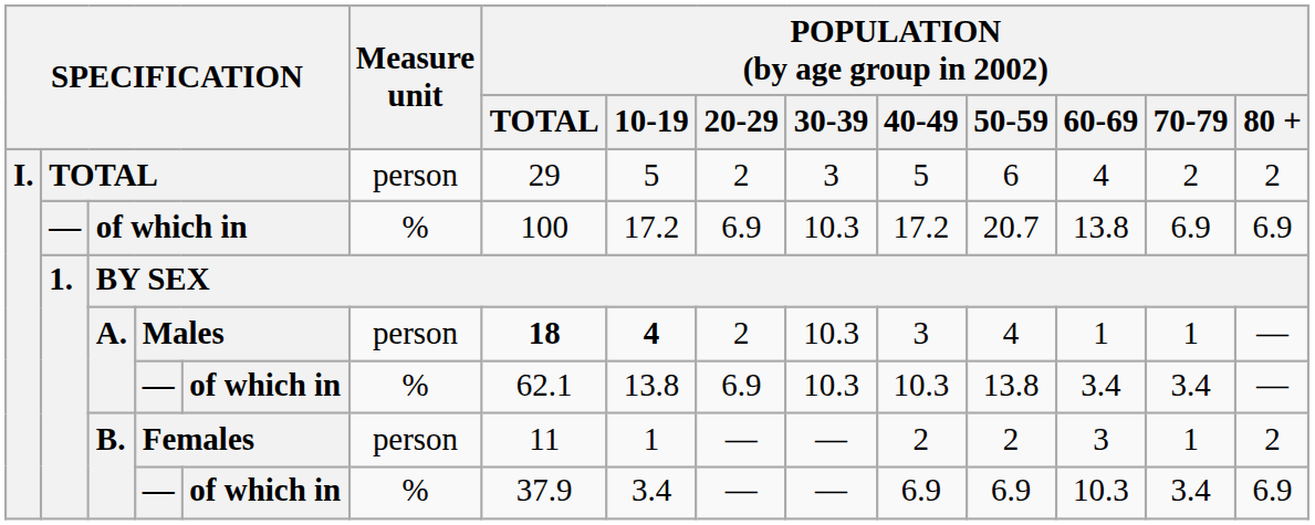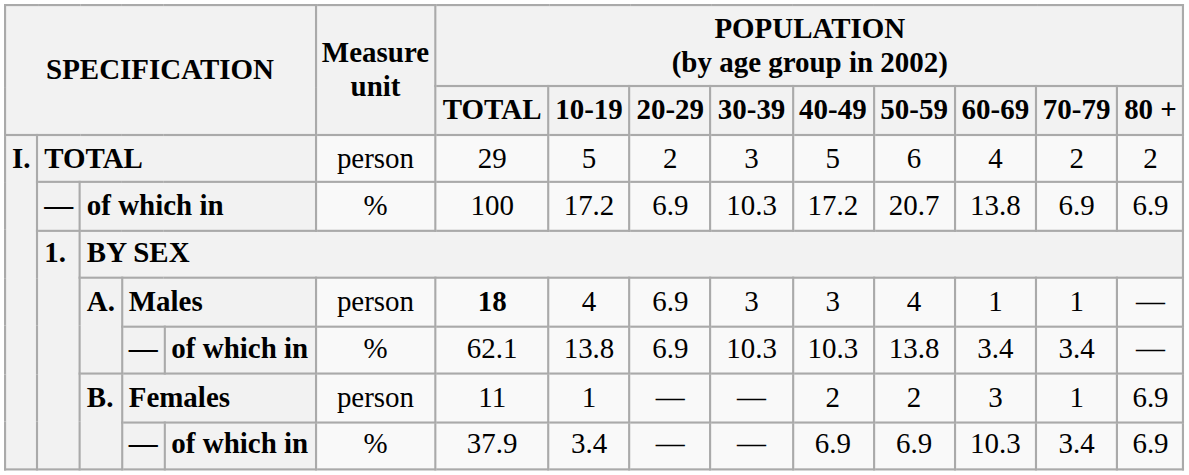 <table class="wikitable" style="font-size:85%; text-align:center">
 <tr>
 <th rowspan="2" colspan="5">SPECIFICATION</th>
 <th rowspan="2">Measure<br> unit</th>
 <th colspan="9" rowspan="1">POPULATION<br> (by age group in 2002)</th>
 </tr>
 <tr>
 <th>TOTAL</th>
 <th>10-19</th>
 <th>20-29</th>
 <th>30-39</th>
 <th>40-49</th>
 <th>50-59</th>
 <th>60-69</th>
 <th>70-79</th>
 <th>80 +</th>
 </tr>
 <tr>
 <th style="text-align:left" valign="top" rowspan="7">I.</th>
 <th style="text-align:left" colspan="4">TOTAL</th>
 <td>person</td>
 <td>29</td>
 <td>5</td>
 <td>2</td>
 <td>3</td>
 <td>5</td>
 <td>6</td>
 <td>4</td>
 <td>2</td>
 <td>2</td>
 </tr>
 <tr>
 <th style="text-align:left" valign="top">—</th>
 <th style="text-align:left" colspan="3">of which in</th>
 <td>%</td>
 <td>100</td>
 <td>17.2</td>
 <td>6.9</td>
 <td>10.3</td>
 <td>17.2</td>
 <td>20.7</td>
 <td>13.8</td>
 <td>6.9</td>
 <td>6.9</td>
 </tr>
 <tr>
 <th style="text-align:left" valign="top" rowspan="5">1.</th>
 <th style="text-align:left" colspan="13">BY SEX</th>
 </tr>
 <tr>
 <th style="text-align:left" valign="top" rowspan="2">A.</th>
 <th style="text-align:left" colspan="2">Males</th>
 <td>person</td>
 <td><strong>18</strong></td>
-<td><strong>4</strong></td>
-<td>2</td>
-<td>10.3</td>
+<td>4</td>
+<td>6.9</td>
+<td>3</td>
 <td>3</td>
 <td>4</td>
 <td>1</td>
 <td>1</td>
 <td>—</td>
 </tr>
 <tr>
 <th style="text-align:left" valign="top">—</th>
 <th style="text-align:left" colspan="1">of which in</th>
 <td>%</td>
 <td>62.1</td>
 <td>13.8</td>
 <td>6.9</td>
 <td>10.3</td>
 <td>10.3</td>
 <td>13.8</td>
 <td>3.4</td>
 <td>3.4</td>
 <td>—</td>
 </tr>
 <tr>
 <th style="text-align:left" valign="top" rowspan="2">B.</th>
 <th style="text-align:left" colspan="2">Females</th>
 <td>person</td>
 <td>11</td>
 <td>1</td>
 <td>—</td>
 <td>—</td>
 <td>2</td>
 <td>2</td>
 <td>3</td>
 <td>1</td>
-<td>2</td>
+<td>6.9</td>
 </tr>
 <tr>
 <th style="text-align:left" valign="top">—</th>
 <th style="text-align:left" colspan="1">of which in</th>
 <td>%</td>
 <td>37.9</td>
 <td>3.4</td>
 <td>—</td>
 <td>—</td>
 <td>6.9</td>
 <td>6.9</td>
 <td>10.3</td>
 <td>3.4</td>
 <td>6.9</td>
 </tr>
 </table>
